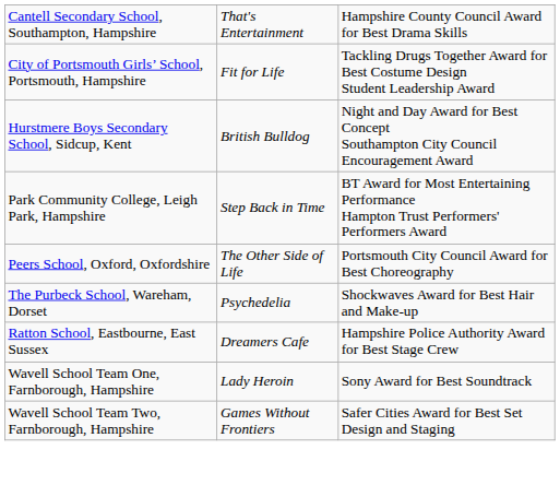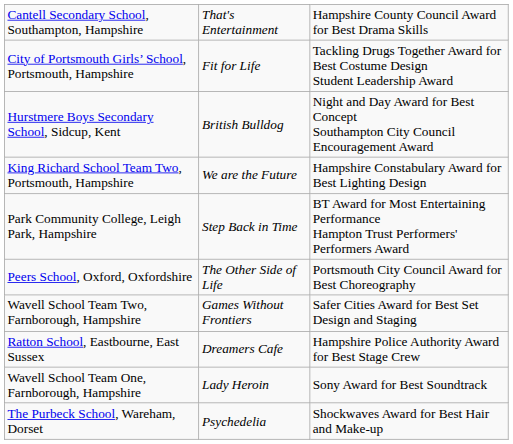 <table class="wikitable">
 <tr>
 <td><a href='#'>Cantell Secondary School</a>, Southampton, Hampshire</td>
 <td><em>That's Entertainment</em></td>
 <td>Hampshire County Council Award for Best Drama Skills</td>
 </tr>
 <tr>
 <td><a href='#'>City of Portsmouth Girls’ School</a>, Portsmouth, Hampshire</td>
 <td><em>Fit for Life</em></td>
 <td>Tackling Drugs Together Award for Best Costume Design<br>Student Leadership Award</td>
 </tr>
 <tr>
 <td><a href='#'>Hurstmere Boys Secondary School</a>, Sidcup, Kent</td>
 <td><em>British Bulldog</em></td>
 <td>Night and Day Award for Best Concept<br>Southampton City Council Encouragement Award</td>
 </tr>
 <tr>
+<td><a href='#'>King Richard School Team Two</a>, Portsmouth, Hampshire</td>
+<td><em>We are the Future</em></td>
+<td>Hampshire Constabulary Award for Best Lighting Design</td>
+</tr>
+<tr>
 <td>Park Community College, Leigh Park, Hampshire</td>
 <td><em>Step Back in Time</em></td>
 <td>BT Award for Most Entertaining Performance<br>Hampton Trust Performers' Performers Award</td>
 </tr>
 <tr>
 <td><a href='#'>Peers School</a>, Oxford, Oxfordshire</td>
 <td><em>The Other Side of Life</em></td>
 <td>Portsmouth City Council Award for Best Choreography</td>
 </tr>
 <tr>
-<td><a href='#'>The Purbeck School</a>, Wareham, Dorset</td>
-<td><em>Psychedelia</em></td>
-<td>Shockwaves Award for Best Hair and Make-up</td>
+<td>Wavell School Team Two, Farnborough, Hampshire</td>
+<td><em>Games Without Frontiers</em></td>
+<td>Safer Cities Award for Best Set Design and Staging</td>
 </tr>
 <tr>
 <td><a href='#'>Ratton School</a>, Eastbourne, East Sussex</td>
 <td><em>Dreamers Cafe</em></td>
 <td>Hampshire Police Authority Award for Best Stage Crew</td>
 </tr>
 <tr>
 <td>Wavell School Team One, Farnborough, Hampshire</td>
 <td><em>Lady Heroin</em></td>
 <td>Sony Award for Best Soundtrack</td>
 </tr>
 <tr>
-<td>Wavell School Team Two, Farnborough, Hampshire</td>
-<td><em>Games Without Frontiers</em></td>
-<td>Safer Cities Award for Best Set Design and Staging</td>
+<td><a href='#'>The Purbeck School</a>, Wareham, Dorset</td>
+<td><em>Psychedelia</em></td>
+<td>Shockwaves Award for Best Hair and Make-up</td>
 </tr>
 </table>
